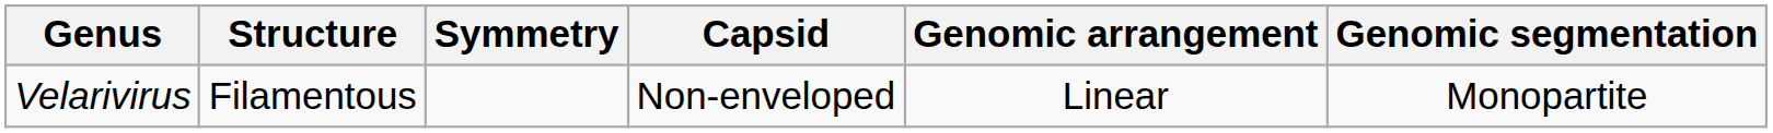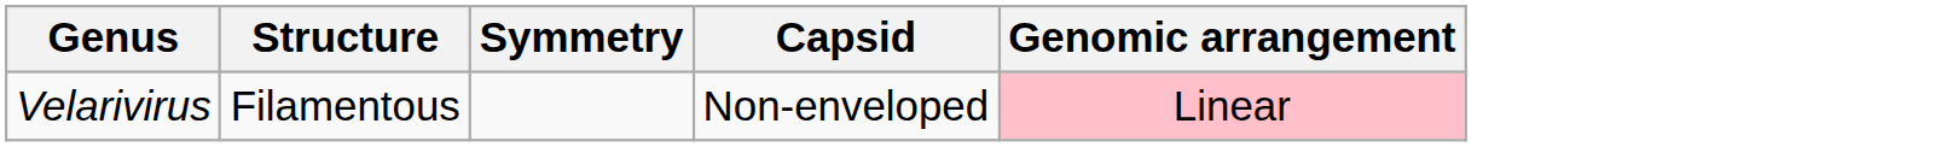 <table class="wikitable sortable" style="text-align:center">
 <tr>
 <th>Genus</th>
 <th>Structure</th>
 <th>Symmetry</th>
 <th>Capsid</th>
 <th>Genomic arrangement</th>
-<th>Genomic segmentation</th>
 </tr>
 <tr>
 <td><em>Velarivirus</em></td>
 <td>Filamentous</td>
 <td></td>
 <td>Non-enveloped</td>
-<td>Linear</td>
-<td>Monopartite</td>
+<td style="background: pink;">Linear</td>
 </tr>
 </table>
